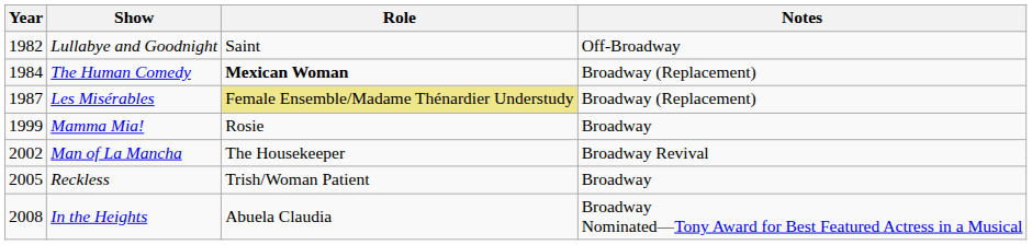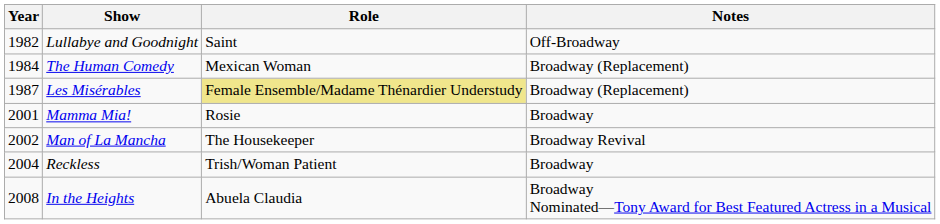 <table class="wikitable">
 <tr>
 <th>Year</th>
 <th>Show</th>
 <th>Role</th>
 <th>Notes</th>
 </tr>
 <tr>
 <td>1982</td>
 <td><em>Lullabye and Goodnight</em></td>
 <td>Saint</td>
 <td>Off-Broadway</td>
 </tr>
 <tr>
 <td>1984</td>
 <td><em><a href='#'>The Human Comedy</a></em></td>
-<td><strong>Mexican Woman</strong></td>
+<td>Mexican Woman</td>
 <td>Broadway (Replacement)</td>
 </tr>
 <tr>
 <td>1987</td>
 <td><em><a href='#'>Les Misérables</a></em></td>
 <td style="background: khaki;">Female Ensemble/Madame Thénardier Understudy</td>
 <td>Broadway (Replacement)</td>
 </tr>
 <tr>
-<td>1999</td>
+<td>2001</td>
 <td><em><a href='#'>Mamma Mia!</a></em></td>
 <td>Rosie</td>
 <td>Broadway</td>
 </tr>
 <tr>
 <td>2002</td>
 <td><em><a href='#'>Man of La Mancha</a></em></td>
 <td>The Housekeeper</td>
 <td>Broadway Revival</td>
 </tr>
 <tr>
-<td>2005</td>
+<td>2004</td>
 <td><em>Reckless</em></td>
 <td>Trish/Woman Patient</td>
 <td>Broadway</td>
 </tr>
 <tr>
 <td>2008</td>
 <td><em><a href='#'>In the Heights</a></em></td>
 <td>Abuela Claudia</td>
 <td>Broadway<br>Nominated—<a href='#'>Tony Award for Best Featured Actress in a Musical</a></td>
 </tr>
 </table>
